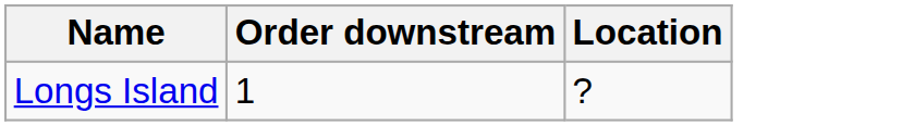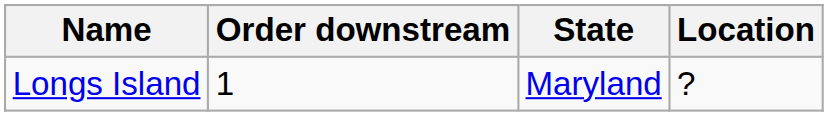 <table class = "wikitable sortable">
 <tr>
 <th>Name</th>
 <th>Order downstream</th>
+<th>State</th>
 <th>Location</th>
 </tr>
 <tr>
 <td><a href='#'>Longs Island</a></td>
 <td>1</td>
+<td><a href='#'>Maryland</a></td>
 <td>?</td>
 </tr>
 </table>
